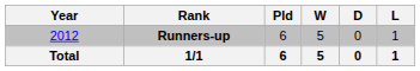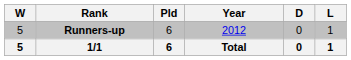 <table class="wikitable" style="text-align: center;font-size:90%;">
 <tr>
-<th width=125>Year</th>
+<th width=35>W</th>
 <th width=150>Rank</th>
 <th width=35>Pld</th>
-<th width=35>W</th>
+<th width=125>Year</th>
 <th width=35>D</th>
 <th width=35>L</th>
 </tr>
 <tr bgcolor=silver>
-<td> <a href='#'>2012</a></td>
+<td>5</td>
 <td><strong>Runners-up</strong></td>
 <td>6</td>
-<td>5</td>
+<td> <a href='#'>2012</a></td>
 <td>0</td>
 <td>1</td>
 </tr>
 <tr>
-<th>Total</th>
+<th>5</th>
 <th>1/1</th>
 <th>6</th>
-<th>5</th>
+<th>Total</th>
 <th>0</th>
 <th>1</th>
 </tr>
 </table>
